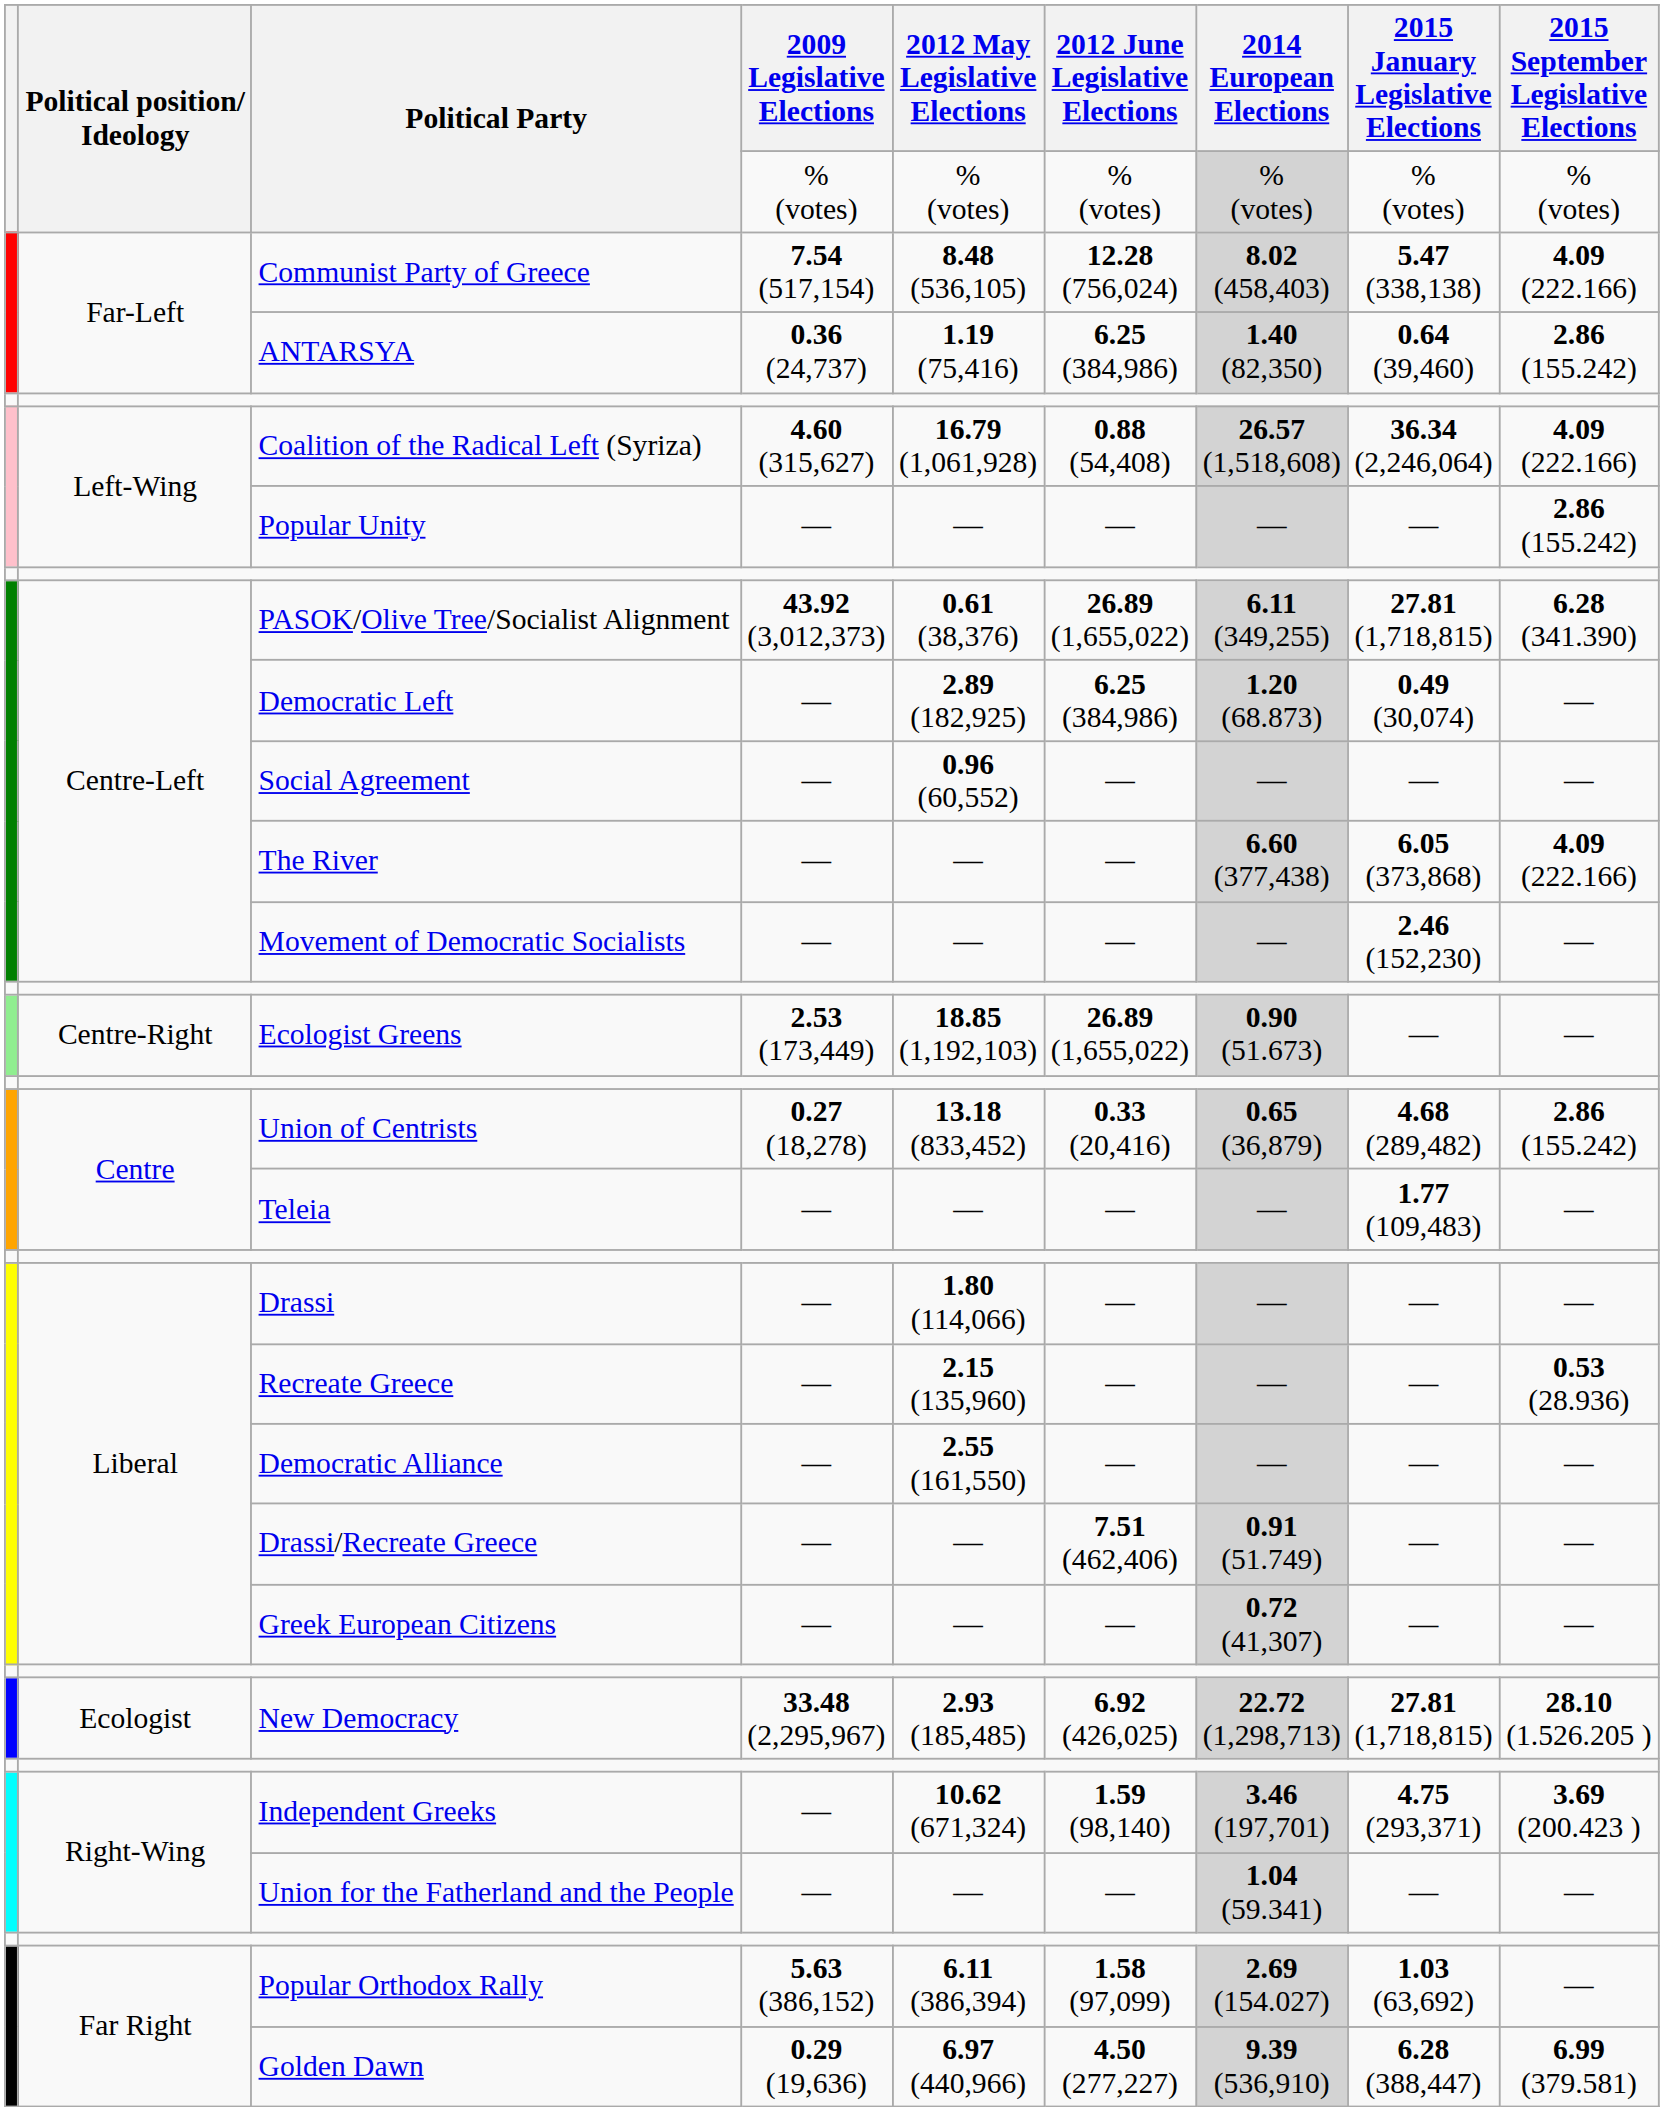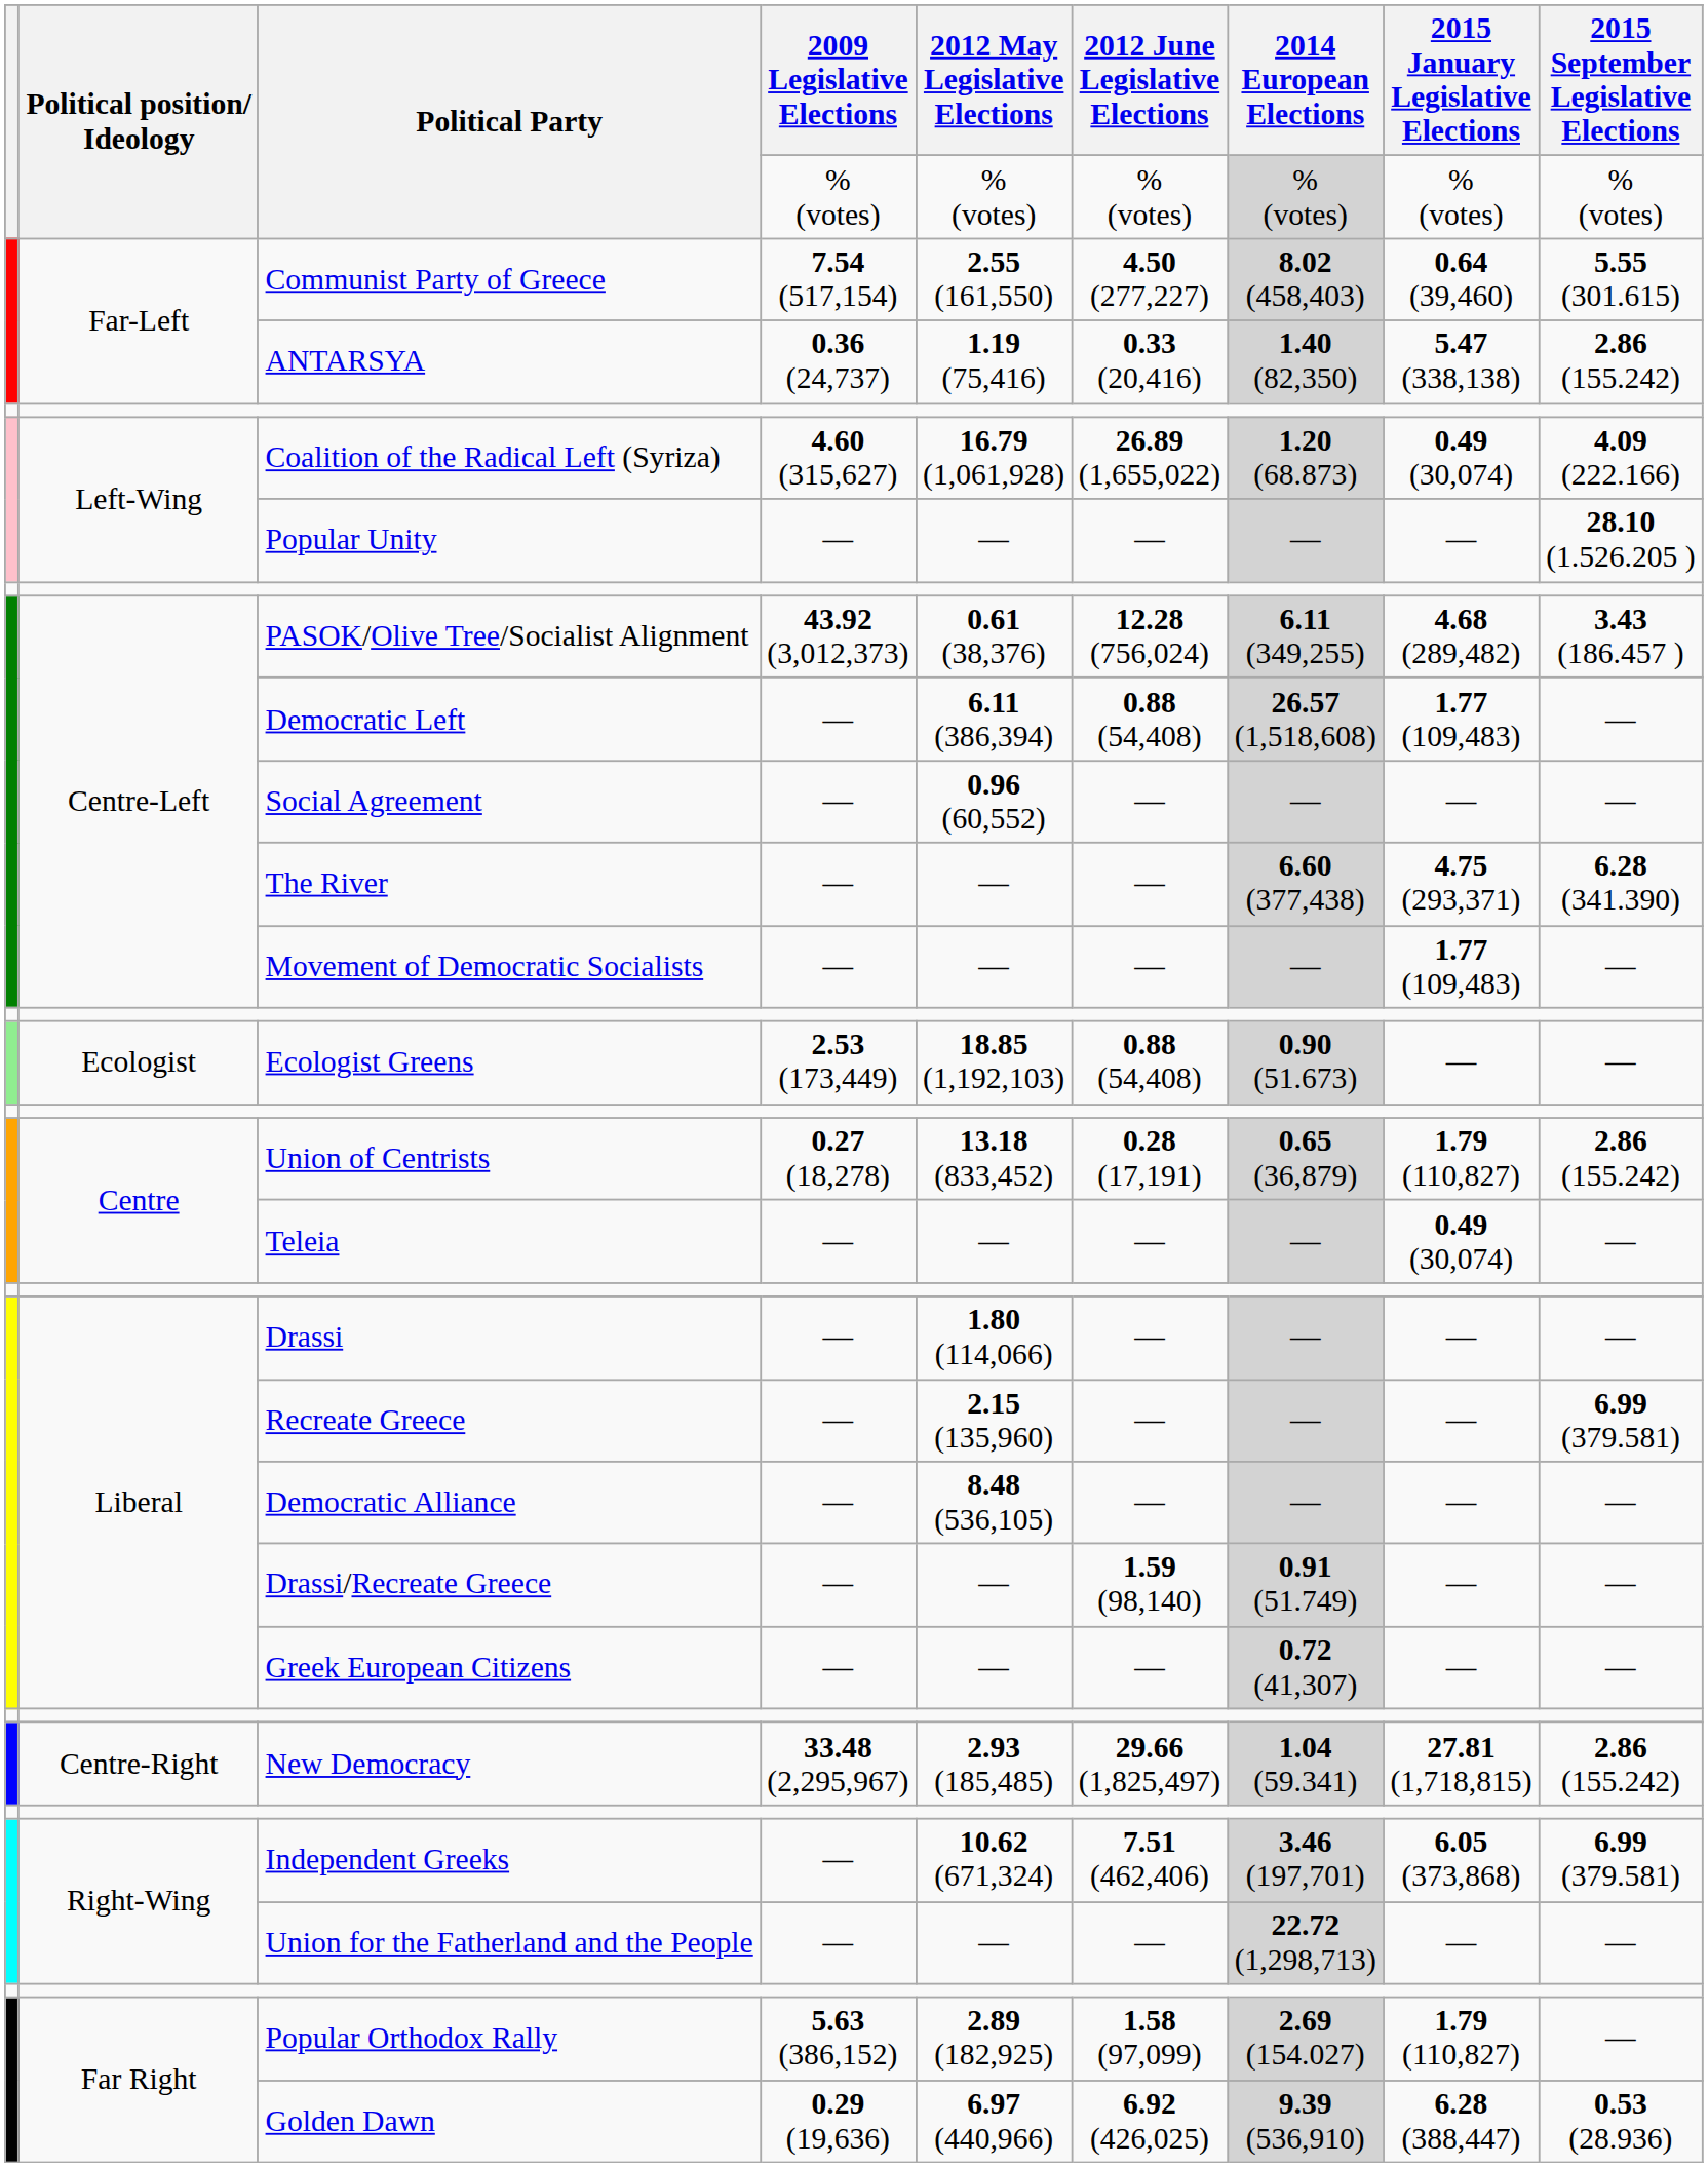 <table class="wikitable" style="text-align:center">
 <tr>
 <th rowspan="2"></th>
 <th rowspan="2">Political position/<br>Ideology</th>
 <th rowspan="2">Political Party</th>
 <th><a href='#'>2009 <br>Legislative <br>Elections</a></th>
 <th><a href='#'>2012 May <br>Legislative<br> Elections</a></th>
 <th><a href='#'>2012 June <br> Legislative<br> Elections</a></th>
 <th><a href='#'>2014 <br> European<br> Elections</a></th>
 <th><a href='#'>2015 <br>January <br>Legislative <br>Elections</a></th>
 <th><a href='#'>2015 <br>September<br>Legislative <br>Elections</a></th>
 </tr>
 <tr>
 <td>% <br>(votes)</td>
 <td>% <br>(votes)</td>
 <td>% <br>(votes)</td>
 <td bgcolor="lightgrey">% <br>(votes)</td>
 <td>% <br>(votes)</td>
 <td>% <br>(votes)</td>
 </tr>
 <tr>
 <td rowspan="2" bgcolor="red"></td>
 <td rowspan="2">Far-Left</td>
 <td align="left"><a href='#'>Communist Party of Greece</a></td>
 <td><strong>7.54</strong> <br>(517,154)</td>
-<td><strong>8.48</strong> <br>(536,105)</td>
-<td><strong>12.28</strong> <br>(756,024)</td>
+<td><strong>2.55</strong> <br>(161,550)</td>
+<td><strong>4.50</strong> <br>(277,227)</td>
 <td bgcolor="lightgrey"><strong>8.02</strong> <br>(458,403)</td>
-<td><strong>5.47</strong> <br> (338,138)</td>
-<td><strong>4.09</strong><br> (222.166)</td>
+<td><strong>0.64</strong> <br> (39,460)</td>
+<td><strong>5.55</strong> <br>(301.615)</td>
 </tr>
 <tr>
 <td align="left"><a href='#'>ANTARSYA</a></td>
 <td><strong>0.36</strong> <br>(24,737)</td>
 <td><strong>1.19</strong> <br>(75,416)</td>
-<td><strong>6.25</strong><br> (384,986)</td>
+<td><strong>0.33</strong> <br>(20,416)</td>
 <td bgcolor="lightgrey"><strong>1.40</strong> <br>(82,350)</td>
-<td><strong>0.64</strong> <br> (39,460)</td>
+<td><strong>5.47</strong> <br> (338,138)</td>
 <td><strong>2.86</strong><br> (155.242)</td>
 </tr>
 <tr>
 <td></td>
 </tr>
 <tr>
 <td rowspan="2"  bgcolor="pink"></td>
 <td rowspan="2">Left-Wing</td>
 <td align="left"><a href='#'>Coalition of the Radical Left</a> (Syriza)</td>
 <td><strong>4.60</strong> <br>(315,627)</td>
 <td><strong>16.79</strong><br> (1,061,928)</td>
-<td><strong>0.88</strong><br> (54,408)</td>
-<td bgcolor="lightgrey"><strong>26.57</strong><br> (1,518,608)</td>
-<td><strong>36.34</strong><br>(2,246,064)</td>
+<td><strong>26.89</strong><br> (1,655,022)</td>
+<td bgcolor="lightgrey"><strong>1.20</strong> <br>(68.873)</td>
+<td><strong>0.49</strong> <br>(30,074)</td>
 <td><strong>4.09</strong><br> (222.166)</td>
 </tr>
 <tr>
 <td align="left"><a href='#'>Popular Unity</a></td>
 <td>—</td>
 <td>—</td>
 <td>—</td>
 <td bgcolor="lightgrey">—</td>
 <td>—</td>
-<td><strong>2.86</strong><br> (155.242)</td>
+<td><strong>28.10</strong> <br> (1.526.205 )</td>
 </tr>
 <tr>
 <td></td>
 </tr>
 <tr>
 <td rowspan="5" bgcolor="green"></td>
 <td rowspan="5">Centre-Left</td>
 <td align="left"><a href='#'>PASOK</a>/<a href='#'>Olive Tree</a>/Socialist Alignment</td>
 <td><strong>43.92</strong><br> (3,012,373)</td>
 <td><strong>0.61</strong><br>(38,376)</td>
-<td><strong>26.89</strong><br> (1,655,022)</td>
+<td><strong>12.28</strong> <br>(756,024)</td>
 <td bgcolor="lightgrey"><strong>6.11</strong> <br> (349,255)</td>
-<td><strong>27.81</strong> <br> (1,718,815)</td>
-<td><strong>6.28</strong> <br>(341.390)</td>
+<td><strong>4.68</strong><br>(289,482)</td>
+<td><strong>3.43</strong><br>(186.457 )</td>
 </tr>
 <tr>
 <td align="left"><a href='#'>Democratic Left</a></td>
 <td>—</td>
-<td><strong>2.89</strong><br> (182,925)</td>
-<td><strong>6.25</strong><br> (384,986)</td>
-<td bgcolor="lightgrey"><strong>1.20</strong> <br>(68.873)</td>
-<td><strong>0.49</strong> <br>(30,074)</td>
+<td><strong>6.11</strong><br> (386,394)</td>
+<td><strong>0.88</strong><br> (54,408)</td>
+<td bgcolor="lightgrey"><strong>26.57</strong><br> (1,518,608)</td>
+<td><strong>1.77</strong> <br> (109,483)</td>
 <td>—</td>
 </tr>
 <tr>
 <td align="left"><a href='#'>Social Agreement</a></td>
 <td>—</td>
 <td><strong>0.96</strong> <br>(60,552)</td>
 <td>—</td>
 <td bgcolor="lightgrey">—</td>
 <td>—</td>
 <td>—</td>
 </tr>
 <tr>
 <td align="left"><a href='#'>The River</a></td>
 <td>—</td>
 <td>—</td>
 <td>—</td>
 <td bgcolor="lightgrey"><strong>6.60</strong><br> (377,438)</td>
-<td><strong>6.05</strong><br> (373,868)</td>
-<td><strong>4.09</strong><br> (222.166)</td>
+<td><strong>4.75</strong> <br>(293,371)</td>
+<td><strong>6.28</strong> <br>(341.390)</td>
 </tr>
 <tr>
 <td align="left"><a href='#'>Movement of Democratic Socialists</a></td>
 <td>—</td>
 <td>—</td>
 <td>—</td>
 <td bgcolor="lightgrey">—</td>
-<td><strong>2.46</strong><br>  (152,230)</td>
+<td><strong>1.77</strong> <br> (109,483)</td>
 <td>—</td>
 </tr>
 <tr>
 <td></td>
 </tr>
 <tr>
 <td bgcolor="lightgreen"></td>
-<td>Centre-Right</td>
+<td>Ecologist</td>
 <td align="left"><a href='#'>Ecologist Greens</a></td>
 <td><strong>2.53</strong> <br>(173,449)</td>
 <td><strong>18.85</strong><br> (1,192,103)</td>
-<td><strong>26.89</strong><br> (1,655,022)</td>
+<td><strong>0.88</strong><br> (54,408)</td>
 <td bgcolor="lightgrey"><strong>0.90</strong> <br>(51.673)</td>
 <td>—</td>
 <td>—</td>
 </tr>
 <tr>
 <td></td>
 </tr>
 <tr>
 <td rowspan="2" bgcolor="orange"></td>
 <td rowspan="2"><a href='#'>Centre</a></td>
 <td align="left"><a href='#'>Union of Centrists</a></td>
 <td><strong>0.27</strong><br>(18,278)</td>
 <td><strong>13.18</strong><br> (833,452)</td>
-<td><strong>0.33</strong> <br>(20,416)</td>
+<td><strong>0.28</strong><br>(17,191)</td>
 <td bgcolor="lightgrey"><strong>0.65</strong><br>(36,879)</td>
-<td><strong>4.68</strong><br>(289,482)</td>
+<td><strong>1.79</strong><br>(110,827)</td>
 <td><strong>2.86</strong><br> (155.242)</td>
 </tr>
 <tr>
 <td align="left"><a href='#'>Teleia</a></td>
 <td>—</td>
 <td>—</td>
 <td>—</td>
 <td bgcolor="lightgrey">—</td>
-<td><strong>1.77</strong> <br> (109,483)</td>
+<td><strong>0.49</strong> <br>(30,074)</td>
 <td>—</td>
 </tr>
 <tr>
 <td></td>
 </tr>
 <tr>
 <td rowspan="5" bgcolor="yellow"></td>
 <td rowspan="5">Liberal</td>
 <td align="left"><a href='#'>Drassi</a></td>
 <td>—</td>
 <td><strong>1.80</strong> <br>(114,066)</td>
 <td>—</td>
 <td bgcolor="lightgrey">—</td>
 <td>—</td>
 <td>—</td>
 </tr>
 <tr>
 <td align="left"><a href='#'>Recreate Greece</a></td>
 <td>—</td>
 <td><strong>2.15</strong> <br>(135,960)</td>
 <td>—</td>
 <td bgcolor="lightgrey">—</td>
 <td>—</td>
-<td><strong>0.53</strong> <br>(28.936)</td>
+<td><strong>6.99</strong> <br> (379.581)</td>
 </tr>
 <tr>
 <td align="left"><a href='#'>Democratic Alliance</a></td>
 <td>—</td>
-<td><strong>2.55</strong> <br>(161,550)</td>
+<td><strong>8.48</strong> <br>(536,105)</td>
 <td>—</td>
 <td bgcolor="lightgrey">—</td>
 <td>—</td>
 <td>—</td>
 </tr>
 <tr>
 <td align="left"><a href='#'>Drassi</a>/<a href='#'>Recreate Greece</a></td>
 <td>—</td>
 <td>—</td>
-<td><strong>7.51</strong> <br>(462,406)</td>
+<td><strong>1.59</strong><br> (98,140)</td>
 <td bgcolor="lightgrey"><strong>0.91</strong> <br>(51.749)</td>
 <td>—</td>
 <td>—</td>
 </tr>
 <tr>
 <td align="left"><a href='#'>Greek European Citizens</a></td>
 <td>—</td>
 <td>—</td>
 <td>—</td>
 <td bgcolor="lightgrey"><strong>0.72</strong> <br>(41,307)</td>
 <td>—</td>
 <td>—</td>
 </tr>
 <tr>
 <td></td>
 </tr>
 <tr>
 <td bgcolor="blue"></td>
-<td>Ecologist</td>
+<td>Centre-Right</td>
 <td align="left"><a href='#'>New Democracy</a></td>
 <td><strong>33.48</strong> <br>(2,295,967)</td>
 <td><strong>2.93</strong> <br>(185,485)</td>
-<td><strong>6.92</strong> <br>(426,025)</td>
-<td bgcolor="lightgrey"><strong>22.72</strong> <br>(1,298,713)</td>
+<td><strong>29.66</strong> <br>(1,825,497)</td>
+<td bgcolor="lightgrey"><strong>1.04</strong><br> (59.341)</td>
 <td><strong>27.81</strong> <br> (1,718,815)</td>
-<td><strong>28.10</strong> <br> (1.526.205 )</td>
+<td><strong>2.86</strong><br> (155.242)</td>
 </tr>
 <tr>
 <td></td>
 </tr>
 <tr>
 <td rowspan="2" bgcolor="cyan"></td>
 <td rowspan="2">Right-Wing</td>
 <td align="left"><a href='#'>Independent Greeks</a></td>
 <td>—</td>
 <td><strong>10.62</strong> <br>(671,324)</td>
-<td><strong>1.59</strong><br> (98,140)</td>
+<td><strong>7.51</strong> <br>(462,406)</td>
 <td bgcolor="lightgrey"><strong>3.46</strong> <br>(197,701)</td>
-<td><strong>4.75</strong> <br>(293,371)</td>
-<td><strong>3.69</strong> <br>(200.423 )</td>
+<td><strong>6.05</strong><br> (373,868)</td>
+<td><strong>6.99</strong> <br> (379.581)</td>
 </tr>
 <tr>
 <td align="left"><a href='#'>Union for the Fatherland and the People</a></td>
 <td>—</td>
 <td>—</td>
 <td>—</td>
-<td bgcolor="lightgrey"><strong>1.04</strong><br> (59.341)</td>
+<td bgcolor="lightgrey"><strong>22.72</strong> <br>(1,298,713)</td>
 <td>—</td>
 <td>—</td>
 </tr>
 <tr>
 <td></td>
 </tr>
 <tr>
 <td rowspan="2" bgcolor="black"></td>
 <td rowspan="2">Far Right</td>
 <td align="left"><a href='#'>Popular Orthodox Rally</a></td>
 <td><strong>5.63</strong> <br>(386,152)</td>
-<td><strong>6.11</strong><br> (386,394)</td>
+<td><strong>2.89</strong><br> (182,925)</td>
 <td><strong>1.58</strong> <br>(97,099)</td>
 <td bgcolor="lightgrey"><strong>2.69</strong> <br>(154.027)</td>
-<td><strong>1.03</strong> <br>(63,692)</td>
+<td><strong>1.79</strong><br>(110,827)</td>
 <td>—</td>
 </tr>
 <tr>
 <td align="left"><a href='#'>Golden Dawn</a></td>
 <td><strong>0.29</strong> <br>(19,636)</td>
 <td><strong>6.97</strong> <br>(440,966)</td>
-<td><strong>4.50</strong> <br>(277,227)</td>
+<td><strong>6.92</strong> <br>(426,025)</td>
 <td bgcolor="lightgrey"><strong>9.39</strong> <br>(536,910)</td>
 <td><strong>6.28</strong> <br> (388,447)</td>
-<td><strong>6.99</strong> <br> (379.581)</td>
+<td><strong>0.53</strong> <br>(28.936)</td>
 </tr>
 </table>
